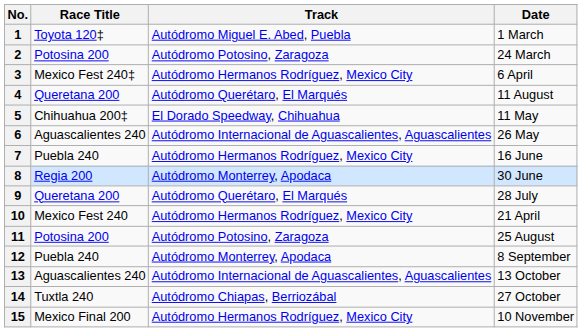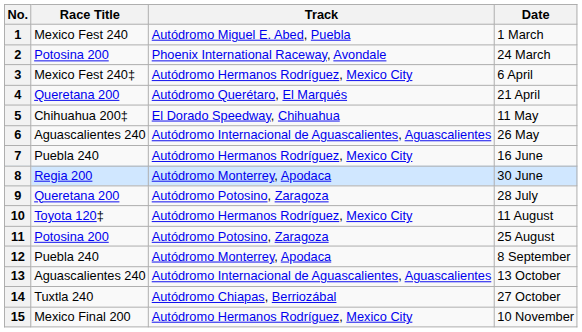 <table class="wikitable" style="font-size:85%;">
 <tr>
 <th>No.</th>
 <th>Race Title</th>
 <th>Track</th>
 <th>Date</th>
 </tr>
 <tr>
 <th>1</th>
-<td><a href='#'>Toyota 120</a>‡</td>
+<td>Mexico Fest 240</td>
 <td> <a href='#'>Autódromo Miguel E. Abed</a>, <a href='#'>Puebla</a></td>
 <td>1 March</td>
 </tr>
 <tr>
 <th>2</th>
 <td><a href='#'>Potosina 200</a></td>
-<td> <a href='#'>Autódromo Potosino</a>, <a href='#'>Zaragoza</a></td>
+<td> <a href='#'>Phoenix International Raceway</a>, <a href='#'>Avondale</a></td>
 <td>24 March</td>
 </tr>
 <tr>
 <th>3</th>
 <td>Mexico Fest 240‡</td>
 <td> <a href='#'>Autódromo Hermanos Rodríguez</a>, <a href='#'>Mexico City</a></td>
 <td>6 April</td>
 </tr>
 <tr>
 <th>4</th>
 <td><a href='#'>Queretana 200</a></td>
 <td> <a href='#'>Autódromo Querétaro</a>, <a href='#'>El Marqués</a></td>
-<td>11 August</td>
+<td>21 April</td>
 </tr>
 <tr>
 <th>5</th>
 <td>Chihuahua 200‡</td>
 <td> <a href='#'>El Dorado Speedway</a>, <a href='#'>Chihuahua</a></td>
 <td>11 May</td>
 </tr>
 <tr>
 <th>6</th>
 <td>Aguascalientes 240</td>
 <td> <a href='#'>Autódromo Internacional de Aguascalientes</a>, <a href='#'>Aguascalientes</a></td>
 <td>26 May</td>
 </tr>
 <tr>
 <th>7</th>
 <td>Puebla 240</td>
 <td> <a href='#'>Autódromo Hermanos Rodríguez</a>, <a href='#'>Mexico City</a></td>
 <td>16 June</td>
 </tr>
 <tr style="background:#D0E7FF;">
 <th>8</th>
 <td><a href='#'>Regia 200</a></td>
 <td> <a href='#'>Autódromo Monterrey</a>, <a href='#'>Apodaca</a></td>
 <td>30 June</td>
 </tr>
 <tr>
 <th>9</th>
 <td><a href='#'>Queretana 200</a></td>
-<td> <a href='#'>Autódromo Querétaro</a>, <a href='#'>El Marqués</a></td>
+<td> <a href='#'>Autódromo Potosino</a>, <a href='#'>Zaragoza</a></td>
 <td>28 July</td>
 </tr>
 <tr>
 <th>10</th>
-<td>Mexico Fest 240</td>
+<td><a href='#'>Toyota 120</a>‡</td>
 <td> <a href='#'>Autódromo Hermanos Rodríguez</a>, <a href='#'>Mexico City</a></td>
-<td>21 April</td>
+<td>11 August</td>
 </tr>
 <tr>
 <th>11</th>
 <td><a href='#'>Potosina 200</a></td>
 <td> <a href='#'>Autódromo Potosino</a>, <a href='#'>Zaragoza</a></td>
 <td>25 August</td>
 </tr>
 <tr>
 <th>12</th>
 <td>Puebla 240</td>
 <td> <a href='#'>Autódromo Monterrey</a>, <a href='#'>Apodaca</a></td>
 <td>8 September</td>
 </tr>
 <tr>
 <th>13</th>
 <td>Aguascalientes 240</td>
 <td> <a href='#'>Autódromo Internacional de Aguascalientes</a>, <a href='#'>Aguascalientes</a></td>
 <td>13 October</td>
 </tr>
 <tr>
 <th>14</th>
 <td>Tuxtla 240</td>
 <td> <a href='#'>Autódromo Chiapas</a>, <a href='#'>Berriozábal</a></td>
 <td>27 October</td>
 </tr>
 <tr>
 <th>15</th>
 <td>Mexico Final 200</td>
 <td> <a href='#'>Autódromo Hermanos Rodríguez</a>, <a href='#'>Mexico City</a></td>
 <td>10 November</td>
 </tr>
 </table>
